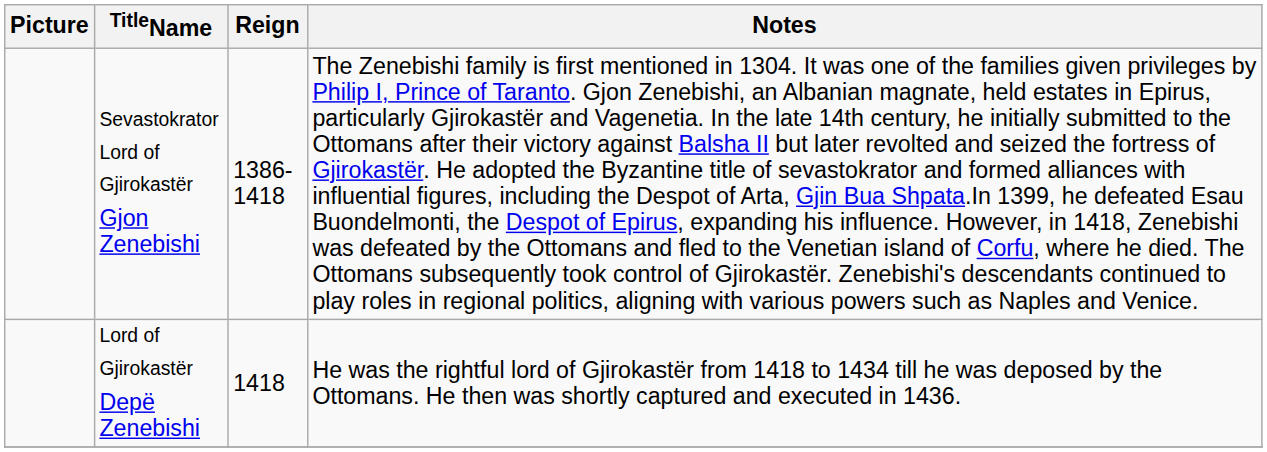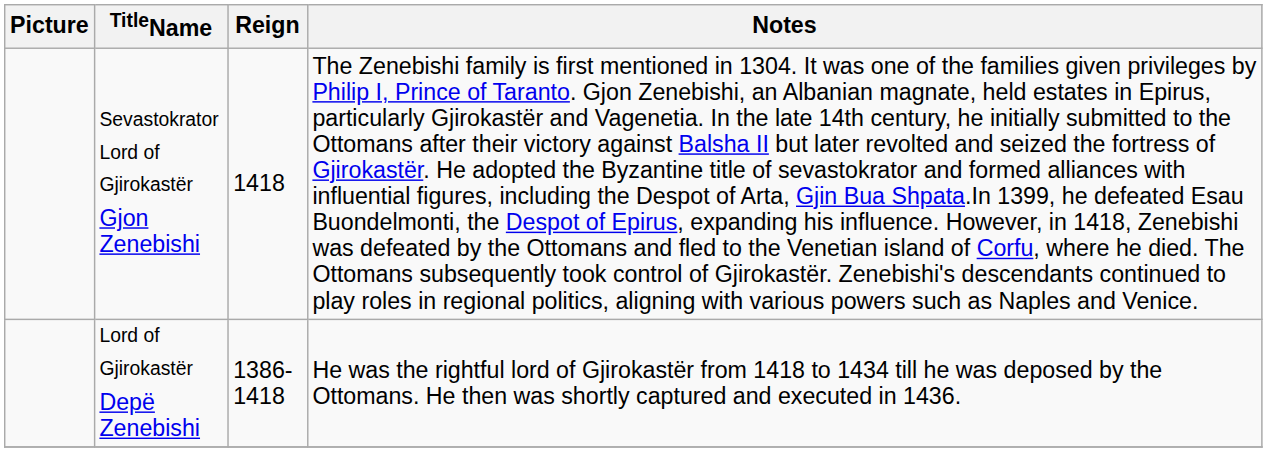 <table class="wikitable">
 <tr ->
 <th>Picture</th>
 <th><sup>Title</sup>Name</th>
 <th>Reign</th>
 <th>Notes</th>
 </tr>
 <tr ->
 <td></td>
 <td><sup>Sevastokrator <br> Lord of Gjirokastër </sup><br><a href='#'>Gjon Zenebishi</a></td>
-<td>1386-1418</td>
+<td>1418</td>
 <td>The Zenebishi family is first mentioned in 1304. It was one of the families given privileges by <a href='#'>Philip I, Prince of Taranto</a>. Gjon Zenebishi, an Albanian magnate, held estates in Epirus, particularly Gjirokastër and Vagenetia. In the late 14th century, he initially submitted to the Ottomans after their victory against <a href='#'>Balsha II</a> but later revolted and seized the fortress of <a href='#'>Gjirokastër</a>. He adopted the Byzantine title of sevastokrator and formed alliances with influential figures, including the Despot of Arta, <a href='#'>Gjin Bua Shpata</a>.In 1399, he defeated Esau Buondelmonti, the <a href='#'>Despot of Epirus</a>, expanding his influence. However, in 1418, Zenebishi was defeated by the Ottomans and fled to the Venetian island of <a href='#'>Corfu</a>, where he died. The Ottomans subsequently took control of Gjirokastër. Zenebishi's descendants continued to play roles in regional politics, aligning with various powers such as Naples and Venice.</td>
 </tr>
 <tr ->
 <td></td>
 <td><sup>Lord of Gjirokastër</sup><br><a href='#'>Depë Zenebishi</a></td>
-<td>1418</td>
+<td>1386-1418</td>
 <td>He was the rightful lord of Gjirokastër from 1418 to 1434 till he was deposed by the Ottomans. He then was shortly captured and executed in 1436.</td>
 </tr>
 <tr ->
 </tr>
 </table>
